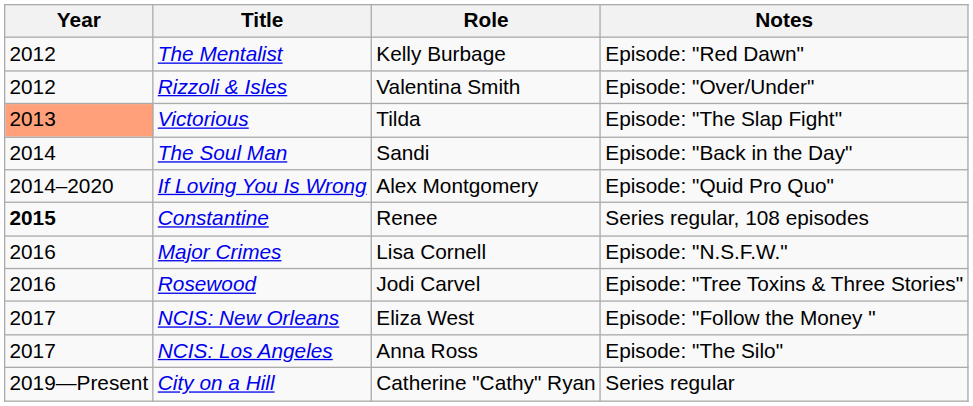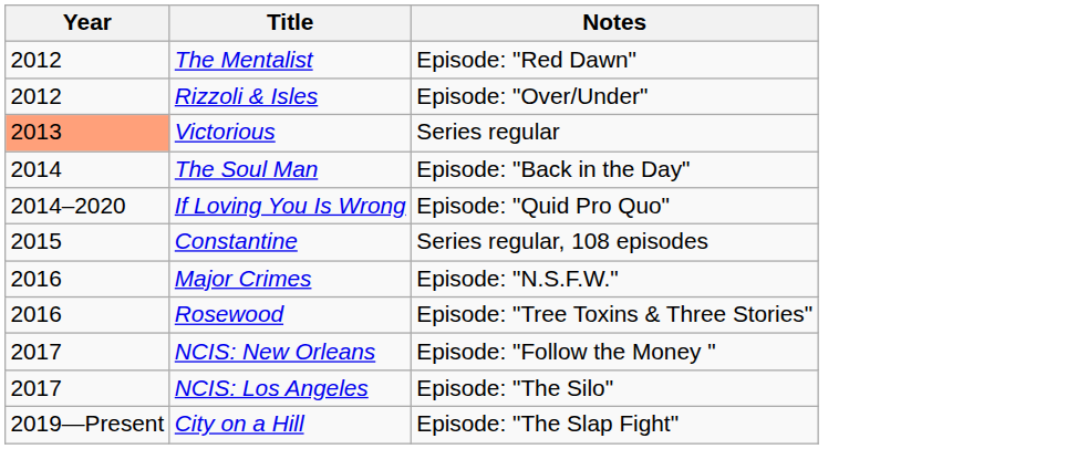 <table class="wikitable sortable">
 <tr>
 <th>Year</th>
 <th>Title</th>
-<th>Role</th>
 <th class="unsortable">Notes</th>
 </tr>
 <tr>
 <td>2012</td>
 <td><em><a href='#'>The Mentalist</a></em></td>
-<td>Kelly Burbage</td>
 <td>Episode: "Red Dawn"</td>
 </tr>
 <tr>
 <td>2012</td>
 <td><em><a href='#'>Rizzoli & Isles</a></em></td>
-<td>Valentina Smith</td>
 <td>Episode: "Over/Under"</td>
 </tr>
 <tr>
 <td style="background: lightsalmon;">2013</td>
 <td><em><a href='#'>Victorious</a></em></td>
-<td>Tilda</td>
-<td>Episode: "The Slap Fight"</td>
+<td>Series regular</td>
 </tr>
 <tr>
 <td>2014</td>
 <td><em><a href='#'>The Soul Man</a></em></td>
-<td>Sandi</td>
 <td>Episode: "Back in the Day"</td>
 </tr>
 <tr>
 <td>2014–2020</td>
 <td><em><a href='#'>If Loving You Is Wrong</a></em></td>
-<td>Alex Montgomery</td>
 <td>Episode: "Quid Pro Quo"</td>
 </tr>
 <tr>
-<td><strong>2015</strong></td>
+<td>2015</td>
 <td><em><a href='#'>Constantine</a></em></td>
-<td>Renee</td>
 <td>Series regular, 108 episodes</td>
 </tr>
 <tr>
 <td>2016</td>
 <td><em><a href='#'>Major Crimes</a></em></td>
-<td>Lisa Cornell</td>
 <td>Episode: "N.S.F.W."</td>
 </tr>
 <tr>
 <td>2016</td>
 <td><em><a href='#'>Rosewood</a></em></td>
-<td>Jodi Carvel</td>
 <td>Episode: "Tree Toxins & Three Stories"</td>
 </tr>
 <tr>
 <td>2017</td>
 <td><em><a href='#'>NCIS: New Orleans</a></em></td>
-<td>Eliza West</td>
 <td>Episode: "Follow the Money "</td>
 </tr>
 <tr>
 <td>2017</td>
 <td><em><a href='#'>NCIS: Los Angeles</a></em></td>
-<td>Anna Ross</td>
 <td>Episode: "The Silo"</td>
 </tr>
 <tr>
 <td>2019—Present</td>
 <td><em><a href='#'>City on a Hill</a></em></td>
-<td>Catherine "Cathy" Ryan</td>
-<td>Series regular</td>
+<td>Episode: "The Slap Fight"</td>
 </tr>
 </table>
